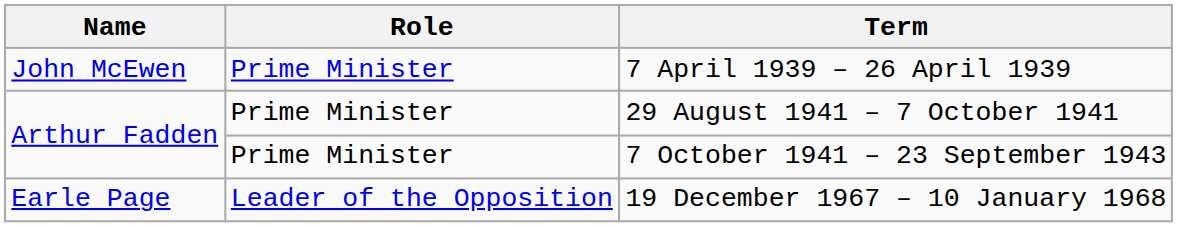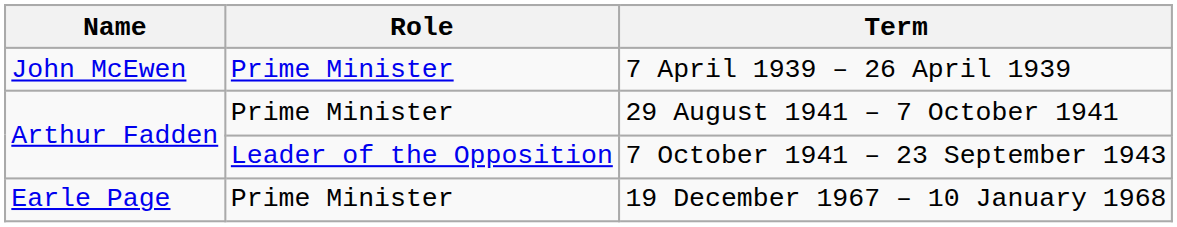 <table class="wikitable">
 <tr>
 <th>Name</th>
 <th>Role</th>
 <th>Term</th>
 </tr>
 <tr>
 <td><a href='#'>John McEwen</a></td>
 <td><a href='#'>Prime Minister</a></td>
 <td>7 April 1939 – 26 April 1939</td>
 </tr>
 <tr>
 <td rowspan=2><a href='#'>Arthur Fadden</a></td>
 <td>Prime Minister</td>
 <td>29 August 1941 – 7 October 1941</td>
 </tr>
 <tr>
-<td>Prime Minister</td>
+<td><a href='#'>Leader of the Opposition</a></td>
 <td>7 October 1941 – 23 September 1943</td>
 </tr>
 <tr>
 <td><a href='#'>Earle Page</a></td>
-<td><a href='#'>Leader of the Opposition</a></td>
+<td>Prime Minister</td>
 <td>19 December 1967 – 10 January 1968</td>
 </tr>
 </table>
